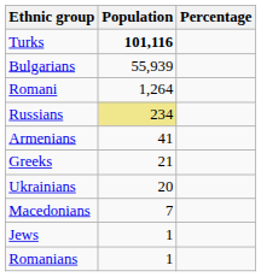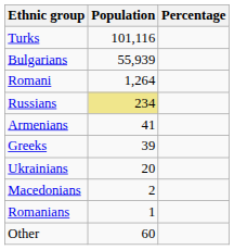 <table class="wikitable sortable">
 <tr>
 <th>Ethnic group</th>
 <th>Population</th>
 <th>Percentage</th>
 </tr>
 <tr>
 <td><a href='#'>Turks</a></td>
-<td align="right"><strong>101,116</strong></td>
+<td align="right">101,116</td>
 <td align="right"></td>
 </tr>
 <tr>
 <td><a href='#'>Bulgarians</a></td>
 <td align="right">55,939</td>
 <td align="right"></td>
 </tr>
 <tr>
 <td><a href='#'>Romani</a></td>
 <td align="right">1,264</td>
 <td align="right"></td>
 </tr>
 <tr>
 <td><a href='#'>Russians</a></td>
 <td align="right" style="background: khaki;">234</td>
 <td align="right"></td>
 </tr>
 <tr>
 <td><a href='#'>Armenians</a></td>
 <td align="right">41</td>
 <td align="right"></td>
 </tr>
 <tr>
 <td><a href='#'>Greeks</a></td>
-<td align="right">21</td>
+<td align="right">39</td>
 <td align="right"></td>
 </tr>
 <tr>
 <td><a href='#'>Ukrainians</a></td>
 <td align="right">20</td>
 <td align="right"></td>
 </tr>
 <tr>
 <td><a href='#'>Macedonians</a></td>
-<td align="right">7</td>
-<td align="right"></td>
-</tr>
-<tr>
-<td><a href='#'>Jews</a></td>
-<td align="right">1</td>
+<td align="right">2</td>
 <td align="right"></td>
 </tr>
 <tr>
 <td><a href='#'>Romanians</a></td>
 <td align="right">1</td>
 <td align="right"></td>
 </tr>
+<tr>
+<td>Other</td>
+<td align="right">60</td>
+<td align="right"></td>
+</tr>
 </table>
